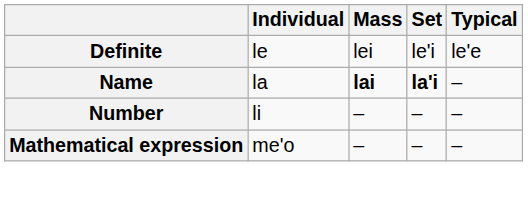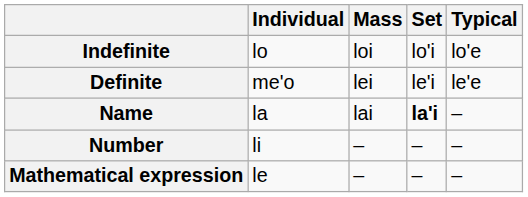 <table class="wikitable">
 <tr>
 <th></th>
 <th><span>Individual</span></th>
 <th><span>Mass</span></th>
 <th><span>Set</span></th>
 <th><span>Typical</span></th>
 </tr>
 <tr>
+<th>Indefinite</th>
+<td>lo</td>
+<td>loi</td>
+<td>lo'i</td>
+<td>lo'e</td>
+</tr>
+<tr>
 <th>Definite</th>
-<td>le</td>
+<td>me'o</td>
 <td>lei</td>
 <td>le'i</td>
 <td>le'e</td>
 </tr>
 <tr>
 <th>Name</th>
 <td>la</td>
-<td><strong>lai</strong></td>
+<td>lai</td>
 <td><strong>la'i</strong></td>
 <td>–</td>
 </tr>
 <tr>
 <th>Number</th>
 <td>li</td>
 <td>–</td>
 <td>–</td>
 <td>–</td>
 </tr>
 <tr>
 <th>Mathematical expression</th>
-<td>me'o</td>
+<td>le</td>
 <td>–</td>
 <td>–</td>
 <td>–</td>
 </tr>
 </table>
